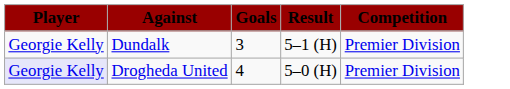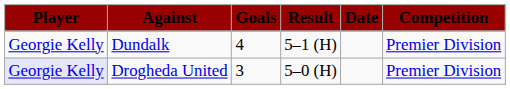 <table class="wikitable">
 <tr>
 <th ! style=background:#990000;color:#000000>Player</th>
 <th ! style=background:#990000;color:#000000>Against</th>
 <th ! style=background:#990000;color:#000000>Goals</th>
 <th ! style=background:#990000;color:#000000>Result</th>
+<th ! style=background:#990000;color:#000000>Date</th>
 <th style=background:#990000;color:#000000>Competition</th>
 </tr>
 <tr>
 <td> <a href='#'>Georgie Kelly</a></td>
 <td><a href='#'>Dundalk</a></td>
-<td>3</td>
+<td>4</td>
 <td>5–1 (H)</td>
+<td></td>
 <td><a href='#'>Premier Division</a></td>
 </tr>
 <tr>
 <td style="background: lavender;"> <a href='#'>Georgie Kelly</a></td>
 <td><a href='#'>Drogheda United</a></td>
-<td>4</td>
+<td>3</td>
 <td>5–0 (H)</td>
+<td></td>
 <td><a href='#'>Premier Division</a></td>
 </tr>
 </table>
